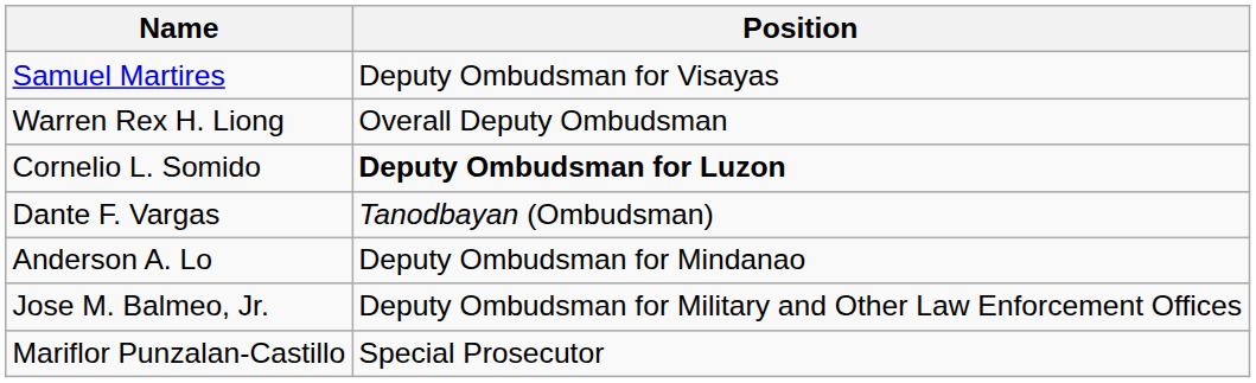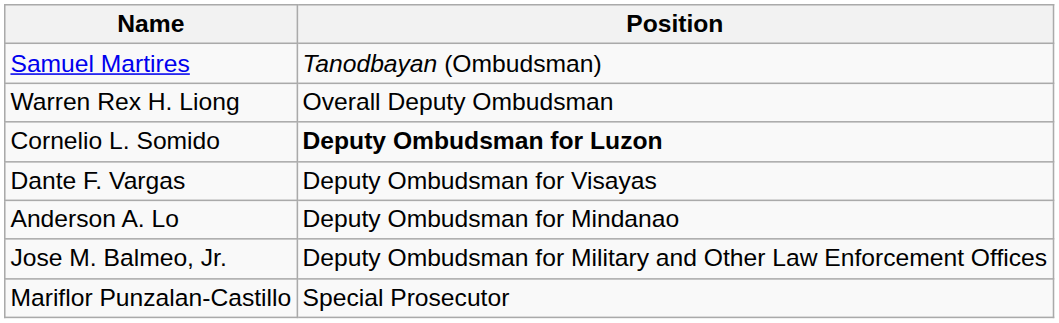 <table class="wikitable">
 <tr>
 <th>Name</th>
 <th>Position</th>
 </tr>
 <tr>
 <td><a href='#'>Samuel Martires</a></td>
-<td>Deputy Ombudsman for Visayas</td>
+<td><em>Tanodbayan</em> (Ombudsman)</td>
 </tr>
 <tr>
 <td>Warren Rex H. Liong</td>
 <td>Overall Deputy Ombudsman</td>
 </tr>
 <tr>
 <td>Cornelio L. Somido</td>
 <td><strong>Deputy Ombudsman for Luzon</strong></td>
 </tr>
 <tr>
 <td>Dante F. Vargas</td>
-<td><em>Tanodbayan</em> (Ombudsman)</td>
+<td>Deputy Ombudsman for Visayas</td>
 </tr>
 <tr>
 <td>Anderson A. Lo</td>
 <td>Deputy Ombudsman for Mindanao</td>
 </tr>
 <tr>
 <td>Jose M. Balmeo, Jr.</td>
 <td>Deputy Ombudsman for Military and Other Law Enforcement Offices</td>
 </tr>
 <tr>
 <td>Mariflor Punzalan-Castillo</td>
 <td>Special Prosecutor</td>
 </tr>
 </table>
